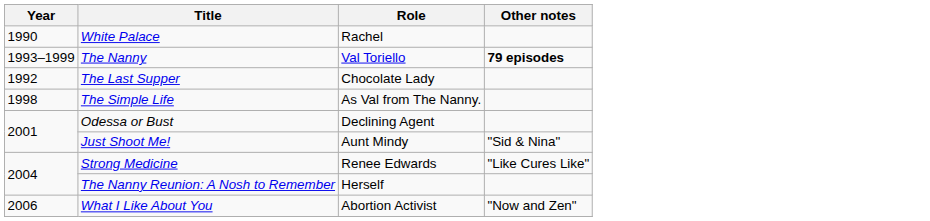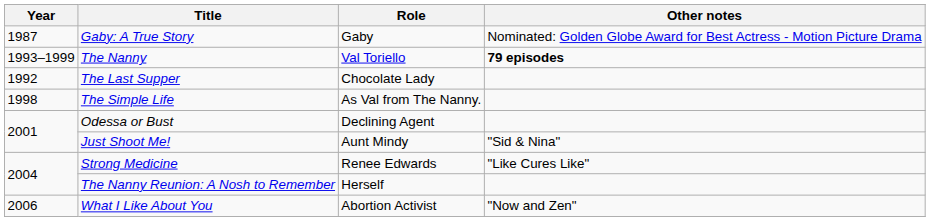 <table class="wikitable" style="font-size: 90%;">
 <tr>
 <th>Year</th>
 <th>Title</th>
 <th>Role</th>
 <th>Other notes</th>
 </tr>
 <tr>
-<td>1990</td>
-<td><em><a href='#'>White Palace</a></em></td>
-<td>Rachel</td>
-<td></td>
+<td>1987</td>
+<td><em><a href='#'>Gaby: A True Story</a></em></td>
+<td>Gaby</td>
+<td>Nominated: <a href='#'>Golden Globe Award for Best Actress - Motion Picture Drama</a></td>
 </tr>
 <tr>
 <td>1993–1999</td>
 <td><em><a href='#'>The Nanny</a></em></td>
 <td><a href='#'>Val Toriello</a></td>
 <td><strong>79 episodes</strong></td>
 </tr>
 <tr>
 <td>1992</td>
 <td><em><a href='#'>The Last Supper</a></em></td>
 <td>Chocolate Lady</td>
 <td></td>
 </tr>
 <tr>
 <td>1998</td>
 <td><em><a href='#'>The Simple Life</a></em></td>
 <td>As Val from The Nanny.</td>
 <td></td>
 </tr>
 <tr>
 <td rowspan=2>2001</td>
 <td><em>Odessa or Bust</em></td>
 <td>Declining Agent</td>
 <td></td>
 </tr>
 <tr>
 <td><em><a href='#'>Just Shoot Me!</a></em></td>
 <td>Aunt Mindy</td>
 <td>"Sid & Nina"</td>
 </tr>
 <tr>
 <td rowspan=2>2004</td>
 <td><em><a href='#'>Strong Medicine</a></em></td>
 <td>Renee Edwards</td>
 <td>"Like Cures Like"</td>
 </tr>
 <tr>
 <td><em><a href='#'>The Nanny Reunion: A Nosh to Remember</a></em></td>
 <td>Herself</td>
 <td></td>
 </tr>
 <tr>
 <td>2006</td>
 <td><em><a href='#'>What I Like About You</a></em></td>
 <td>Abortion Activist</td>
 <td>"Now and Zen"</td>
 </tr>
 </table>
